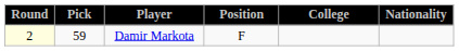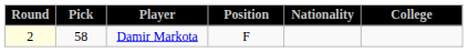 <table class="wikitable sortable sortable">
 <tr>
 <th style="background:#000000; color:#c0c0c0" width="10%">Round</th>
 <th style="background:#000000; color:#c0c0c0" width="10%">Pick</th>
 <th style="background:#000000; color:#c0c0c0" width="20%">Player</th>
 <th style="background:#000000; color:#c0c0c0" width="15%">Position</th>
+<th style="background:#000000; color:#c0c0c0" width="15%">Nationality</th>
 <th style="background:#000000; color:#c0c0c0" width="20%">College</th>
-<th style="background:#000000; color:#c0c0c0" width="15%">Nationality</th>
 </tr>
 <tr style="text-align: center">
 <td style="background: lightyellow;">2</td>
-<td>59</td>
+<td>58</td>
 <td><a href='#'>Damir Markota</a></td>
 <td>F</td>
 <td></td>
 <td></td>
 </tr>
 </table>
